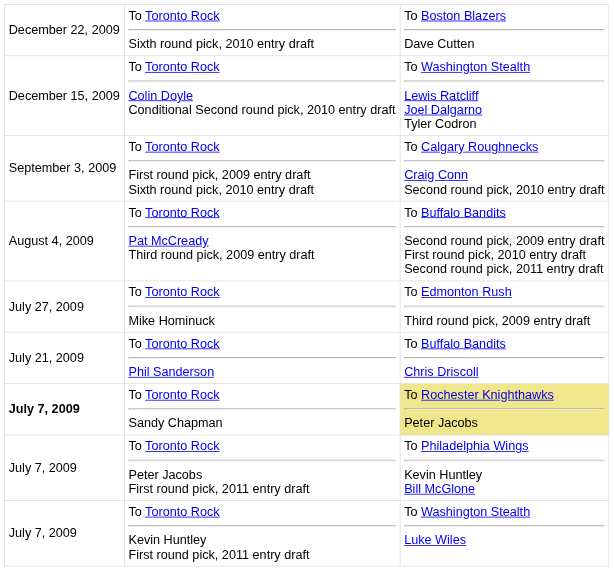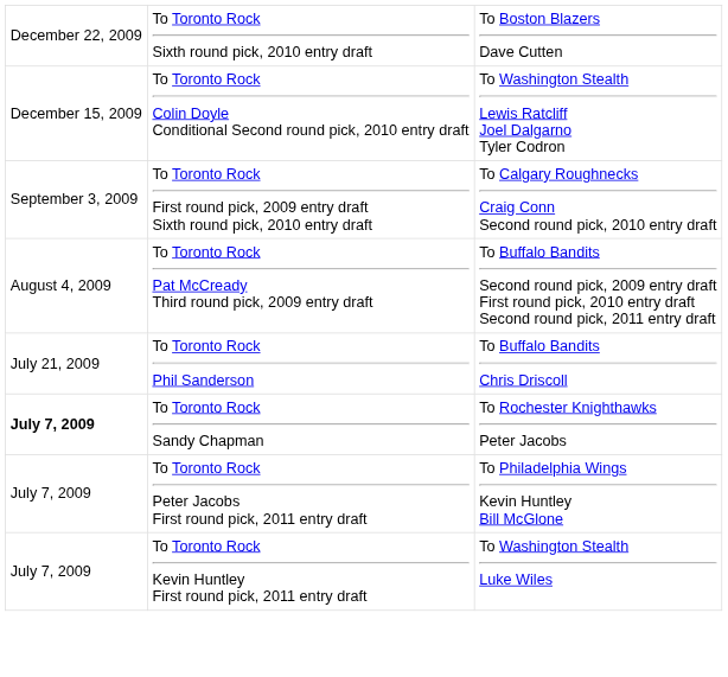 <table border=1 style="border-collapse:collapse" bordercolor="#DFDFDF"  cellpadding="5">
 <tr>
 <td>December 22, 2009<br></td>
 <td valign="top">To <a href='#'>Toronto Rock</a> <hr>Sixth round pick, 2010 entry draft</td>
 <td valign="top">To <a href='#'>Boston Blazers</a> <hr>Dave Cutten</td>
 </tr>
 <tr>
 <td>December 15, 2009<br></td>
 <td valign="top">To <a href='#'>Toronto Rock</a> <hr><a href='#'>Colin Doyle</a><br>Conditional Second round pick, 2010 entry draft</td>
 <td valign="top">To <a href='#'>Washington Stealth</a> <hr> <a href='#'>Lewis Ratcliff</a><br><a href='#'>Joel Dalgarno</a><br>Tyler Codron</td>
 </tr>
 <tr>
 <td>September 3, 2009<br></td>
 <td valign="top">To <a href='#'>Toronto Rock</a> <hr>First round pick, 2009 entry draft<br>Sixth round pick, 2010 entry draft</td>
 <td valign="top">To <a href='#'>Calgary Roughnecks</a><hr><a href='#'>Craig Conn</a><br>Second round pick, 2010 entry draft</td>
 </tr>
 <tr>
 <td>August 4, 2009<br></td>
 <td valign="top">To <a href='#'>Toronto Rock</a> <hr><a href='#'>Pat McCready</a><br>Third round pick, 2009 entry draft</td>
 <td valign="top">To <a href='#'>Buffalo Bandits</a><hr>Second round pick, 2009 entry draft<br>First round pick, 2010 entry draft<br>Second round pick, 2011 entry draft</td>
 </tr>
 <tr>
-<td>July 27, 2009<br></td>
-<td valign="top">To <a href='#'>Toronto Rock</a> <hr>Mike Hominuck</td>
-<td valign="top">To <a href='#'>Edmonton Rush</a><hr>Third round pick, 2009 entry draft</td>
-</tr>
-<tr>
 <td>July 21, 2009<br></td>
 <td valign="top">To <a href='#'>Toronto Rock</a><hr><a href='#'>Phil Sanderson</a></td>
 <td valign="top">To <a href='#'>Buffalo Bandits</a> <hr><a href='#'>Chris Driscoll</a></td>
 </tr>
 <tr>
 <td><strong>July 7, 2009<br></strong></td>
 <td valign="top">To <a href='#'>Toronto Rock</a> <hr>Sandy Chapman</td>
-<td valign="top" style="background: khaki;">To <a href='#'>Rochester Knighthawks</a><hr>Peter Jacobs</td>
+<td valign="top">To <a href='#'>Rochester Knighthawks</a><hr>Peter Jacobs</td>
 </tr>
 <tr>
 <td>July 7, 2009<br></td>
 <td valign="top">To <a href='#'>Toronto Rock</a><hr>Peter Jacobs<br>First round pick, 2011 entry draft</td>
 <td valign="top">To <a href='#'>Philadelphia Wings</a> <hr>Kevin Huntley<br><a href='#'>Bill McGlone</a></td>
 </tr>
 <tr>
 <td>July 7, 2009<br></td>
 <td valign="top">To <a href='#'>Toronto Rock</a><hr>Kevin Huntley<br>First round pick, 2011 entry draft</td>
 <td valign="top">To <a href='#'>Washington Stealth</a> <hr><a href='#'>Luke Wiles</a></td>
 </tr>
 </table>
